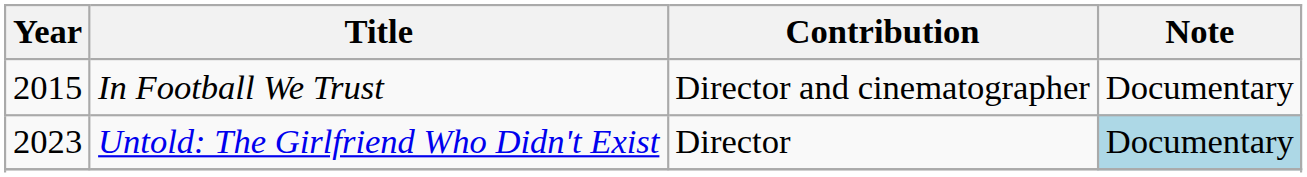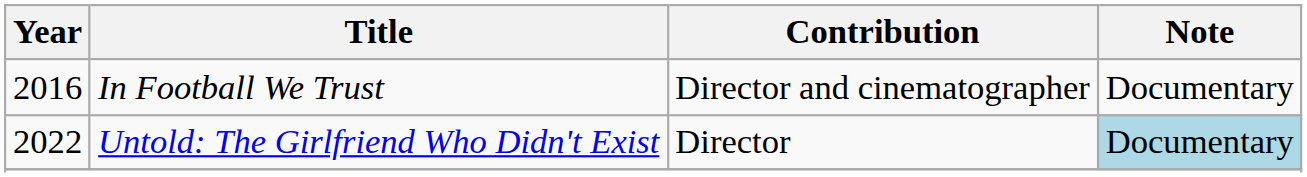 <table class="wikitable sortable">
 <tr>
 <th>Year</th>
 <th>Title</th>
 <th>Contribution</th>
 <th>Note</th>
 </tr>
 <tr>
-<td>2015</td>
+<td>2016</td>
 <td><em>In Football We Trust</em></td>
 <td>Director and cinematographer</td>
 <td>Documentary</td>
 </tr>
 <tr>
-<td>2023</td>
+<td>2022</td>
 <td><em><a href='#'>Untold: The Girlfriend Who Didn't Exist</a></em></td>
 <td>Director</td>
 <td style="background: lightblue;">Documentary</td>
 </tr>
 <tr>
 </tr>
 <tr>
 </tr>
 </table>
